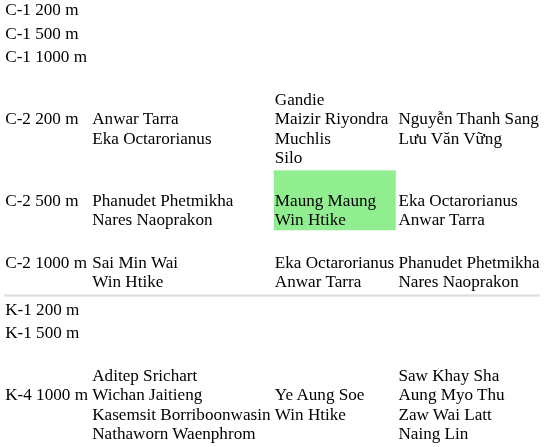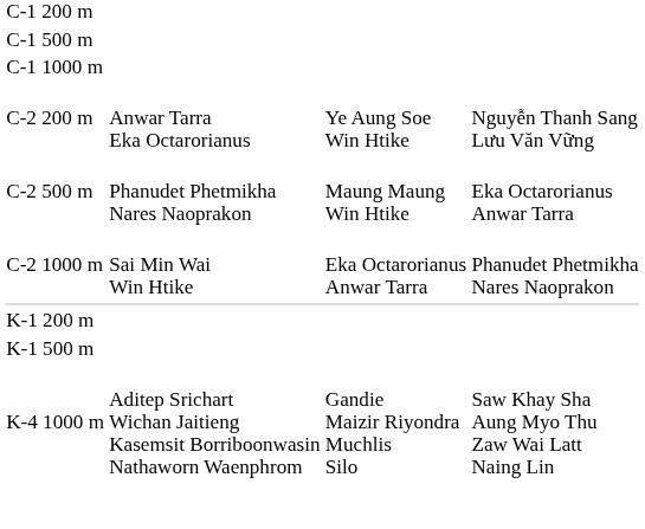 <table>
 <tr>
 <td rowspan=2>C-1 200 m</td>
 <td rowspan=2></td>
 <td rowspan=2></td>
 <td></td>
 </tr>
 <tr>
 <td></td>
 </tr>
 <tr>
 <td>C-1 500 m</td>
 <td></td>
 <td></td>
 <td></td>
 </tr>
 <tr>
 <td>C-1 1000 m</td>
 <td></td>
 <td></td>
 <td></td>
 </tr>
 <tr>
 <td>C-2 200 m</td>
 <td><br>Anwar Tarra<br>Eka Octarorianus</td>
-<td><br>Gandie<br>Maizir Riyondra<br>Muchlis<br>Silo</td>
+<td><br>Ye Aung Soe<br>Win Htike</td>
 <td><br>Nguyễn Thanh Sang<br>Lưu Văn Vững</td>
 </tr>
 <tr>
 <td>C-2 500 m</td>
 <td><br>Phanudet Phetmikha<br>Nares Naoprakon</td>
-<td style="background: lightgreen;"><br>Maung Maung<br>Win Htike</td>
+<td><br>Maung Maung<br>Win Htike</td>
 <td><br>Eka Octarorianus<br>Anwar Tarra</td>
 </tr>
 <tr>
 <td>C-2 1000 m</td>
 <td><br>Sai Min Wai<br>Win Htike</td>
 <td><br>Eka Octarorianus<br>Anwar Tarra</td>
 <td><br>Phanudet Phetmikha<br>Nares Naoprakon</td>
 </tr>
 <tr bgcolor=#DDDDDD>
 <td colspan=7></td>
 </tr>
 <tr>
 <td>K-1 200 m</td>
 <td></td>
 <td></td>
 <td nowrap></td>
 </tr>
 <tr>
 <td>K-1 500 m</td>
 <td></td>
 <td nowrap></td>
 <td></td>
 </tr>
 <tr>
 <td>K-4 1000 m</td>
 <td nowrap><br>Aditep Srichart<br>Wichan Jaitieng<br>Kasemsit Borriboonwasin<br>Nathaworn Waenphrom</td>
-<td><br>Ye Aung Soe<br>Win Htike</td>
+<td><br>Gandie<br>Maizir Riyondra<br>Muchlis<br>Silo</td>
 <td><br>Saw Khay Sha<br>Aung Myo Thu<br>Zaw Wai Latt<br>Naing Lin</td>
 </tr>
 </table>
